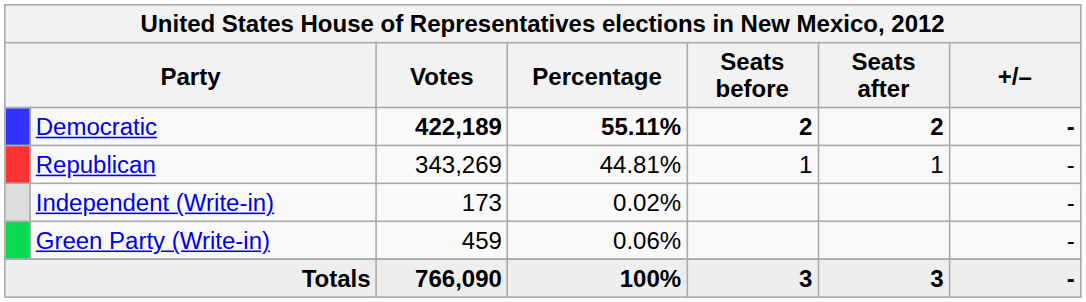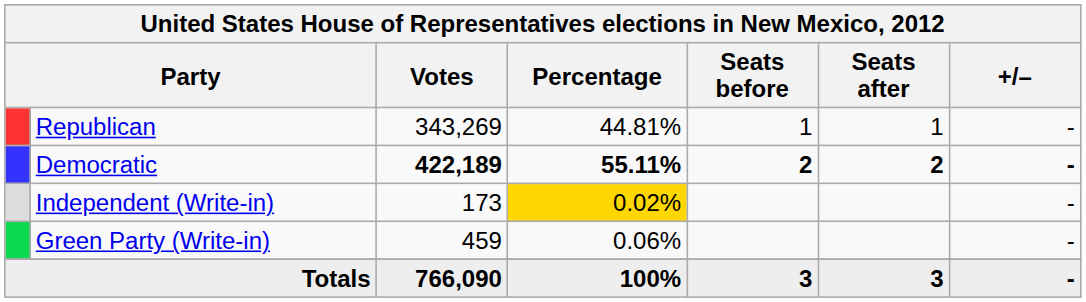 <table class="wikitable" style="font-size: 95%;">
 <tr>
 <th colspan="7">United States House of Representatives elections in New Mexico, 2012</th>
 </tr>
 <tr>
 <th colspan=2 style="width: 15em">Party</th>
 <th style="width: 5em">Votes</th>
 <th style="width: 7em">Percentage</th>
 <th style="width: 5em">Seats before</th>
 <th style="width: 5em">Seats after</th>
 <th style="width: 5em">+/–</th>
 </tr>
 <tr>
+<th style="background-color:#FF3333; width: 3px"></th>
+<td style="width: 130px"><a href='#'>Republican</a></td>
+<td align="right">343,269</td>
+<td align="right">44.81%</td>
+<td align="right">1</td>
+<td align="right">1</td>
+<td align="right">-</td>
+</tr>
+<tr>
 <th style="background-color:#3333FF; width: 3px"></th>
 <td style="width: 130px"><a href='#'>Democratic</a></td>
 <td align="right"><strong>422,189</strong></td>
 <td align="right"><strong>55.11%</strong></td>
 <td align="right"><strong>2</strong></td>
 <td align="right"><strong>2</strong></td>
 <td align="right"><strong>-</strong></td>
 </tr>
 <tr>
-<th style="background-color:#FF3333; width: 3px"></th>
-<td style="width: 130px"><a href='#'>Republican</a></td>
-<td align="right">343,269</td>
-<td align="right">44.81%</td>
-<td align="right">1</td>
-<td align="right">1</td>
-<td align="right">-</td>
-</tr>
-<tr>
 <th style="background-color:#DDDDDD; width: 3px"></th>
 <td style="width: 130px"><a href='#'>Independent (Write-in)</a></td>
 <td align="right">173</td>
-<td align="right">0.02%</td>
+<td align="right" style="background: gold;">0.02%</td>
 <td align="right"></td>
 <td align="right"></td>
 <td align="right">-</td>
 </tr>
 <tr>
 <th style="background-color:#0BDA51; width: 3px"></th>
 <td style="width: 130px"><a href='#'>Green Party (Write-in)</a></td>
 <td align="right">459</td>
 <td align="right">0.06%</td>
 <td align="right"></td>
 <td align="right"></td>
 <td align="right">-</td>
 </tr>
 <tr>
 </tr>
 <tr bgcolor="#EEEEEE">
 <td colspan="2" align="right"><strong>Totals</strong></td>
 <td align="right"><strong>766,090</strong></td>
 <td align="right"><strong>100%</strong></td>
 <td align="right"><strong>3</strong></td>
 <td align="right"><strong>3</strong></td>
 <td align="right"><strong>-</strong></td>
 </tr>
 </table>
